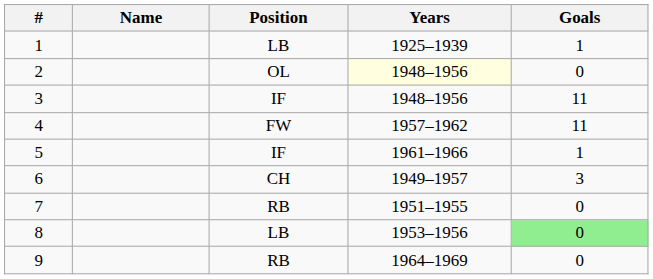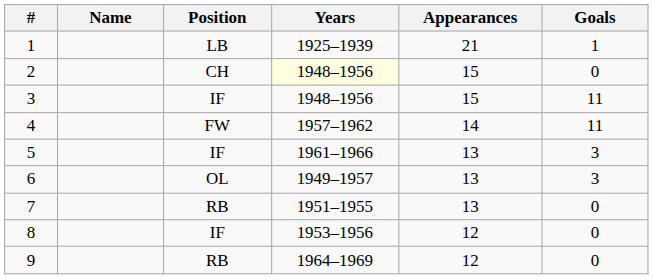 <table class="sortable wikitable plainrowheaders" style="text-align: center;">
 <tr>
 <th scope="col" style="width:5%;">#</th>
 <th scope="col" style="width:10%;">Name</th>
 <th scope="col" style="width:10%;">Position</th>
 <th scope="col" style="width:12%;">Years</th>
+<th scope="col" style="width:10%;">Appearances</th>
 <th scope="col" style="width:10%;">Goals</th>
 </tr>
 <tr>
 <td>1</td>
 <td></td>
 <td>LB</td>
 <td>1925–1939</td>
+<td>21</td>
 <td>1</td>
 </tr>
 <tr>
 <td>2</td>
 <td></td>
-<td>OL</td>
+<td>CH</td>
 <td style="background: lightyellow;">1948–1956</td>
+<td>15</td>
 <td>0</td>
 </tr>
 <tr>
 <td>3</td>
 <td></td>
 <td>IF</td>
 <td>1948–1956</td>
+<td>15</td>
 <td>11</td>
 </tr>
 <tr>
 <td>4</td>
 <td></td>
 <td>FW</td>
 <td>1957–1962</td>
+<td>14</td>
 <td>11</td>
 </tr>
 <tr>
 <td>5</td>
 <td></td>
 <td>IF</td>
 <td>1961–1966</td>
-<td>1</td>
+<td>13</td>
+<td>3</td>
 </tr>
 <tr>
 <td>6</td>
 <td></td>
-<td>CH</td>
+<td>OL</td>
 <td>1949–1957</td>
+<td>13</td>
 <td>3</td>
 </tr>
 <tr>
 <td>7</td>
 <td></td>
 <td>RB</td>
 <td>1951–1955</td>
+<td>13</td>
 <td>0</td>
 </tr>
 <tr>
 <td>8</td>
 <td></td>
-<td>LB</td>
+<td>IF</td>
 <td>1953–1956</td>
-<td style="background: lightgreen;">0</td>
+<td>12</td>
+<td>0</td>
 </tr>
 <tr>
 <td>9</td>
 <td></td>
 <td>RB</td>
 <td>1964–1969</td>
+<td>12</td>
 <td>0</td>
 </tr>
 </table>
